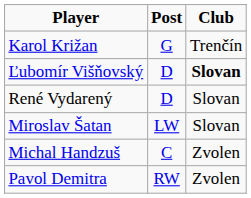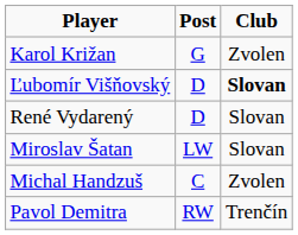 <table class="wikitable" style="text-align: center;">
 <tr>
 <td><strong>Player</strong></td>
 <td><strong>Post</strong></td>
 <td><strong>Club</strong></td>
 </tr>
 <tr>
 <td align="left"> <a href='#'>Karol Križan</a></td>
 <td><a href='#'>G</a></td>
-<td>Trenčín</td>
+<td>Zvolen</td>
 </tr>
 <tr>
 <td align="left"> <a href='#'>Ľubomír Višňovský</a></td>
 <td><a href='#'>D</a></td>
 <td><strong>Slovan</strong></td>
 </tr>
 <tr>
 <td align="left"> René Vydarený</td>
 <td><a href='#'>D</a></td>
 <td>Slovan</td>
 </tr>
 <tr>
 <td align="left"> <a href='#'>Miroslav Šatan</a></td>
 <td><a href='#'>LW</a></td>
 <td>Slovan</td>
 </tr>
 <tr>
 <td align="left"> <a href='#'>Michal Handzuš</a></td>
 <td><a href='#'>C</a></td>
 <td>Zvolen</td>
 </tr>
 <tr>
 <td align="left"> <a href='#'>Pavol Demitra</a></td>
 <td><a href='#'>RW</a></td>
-<td>Zvolen</td>
+<td>Trenčín</td>
 </tr>
 </table>
